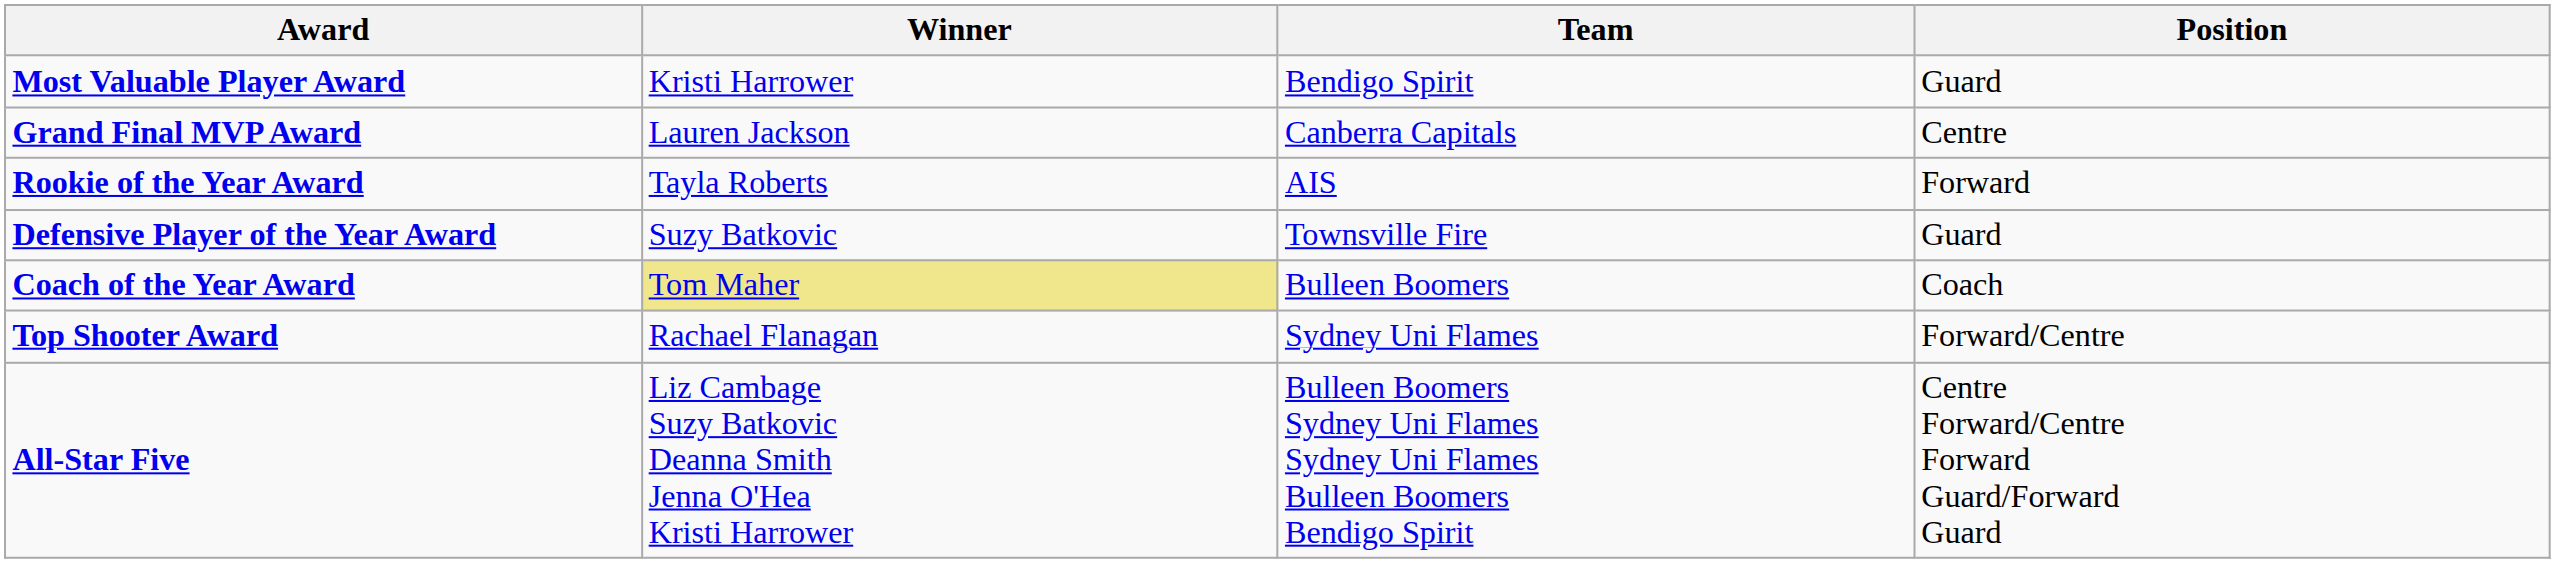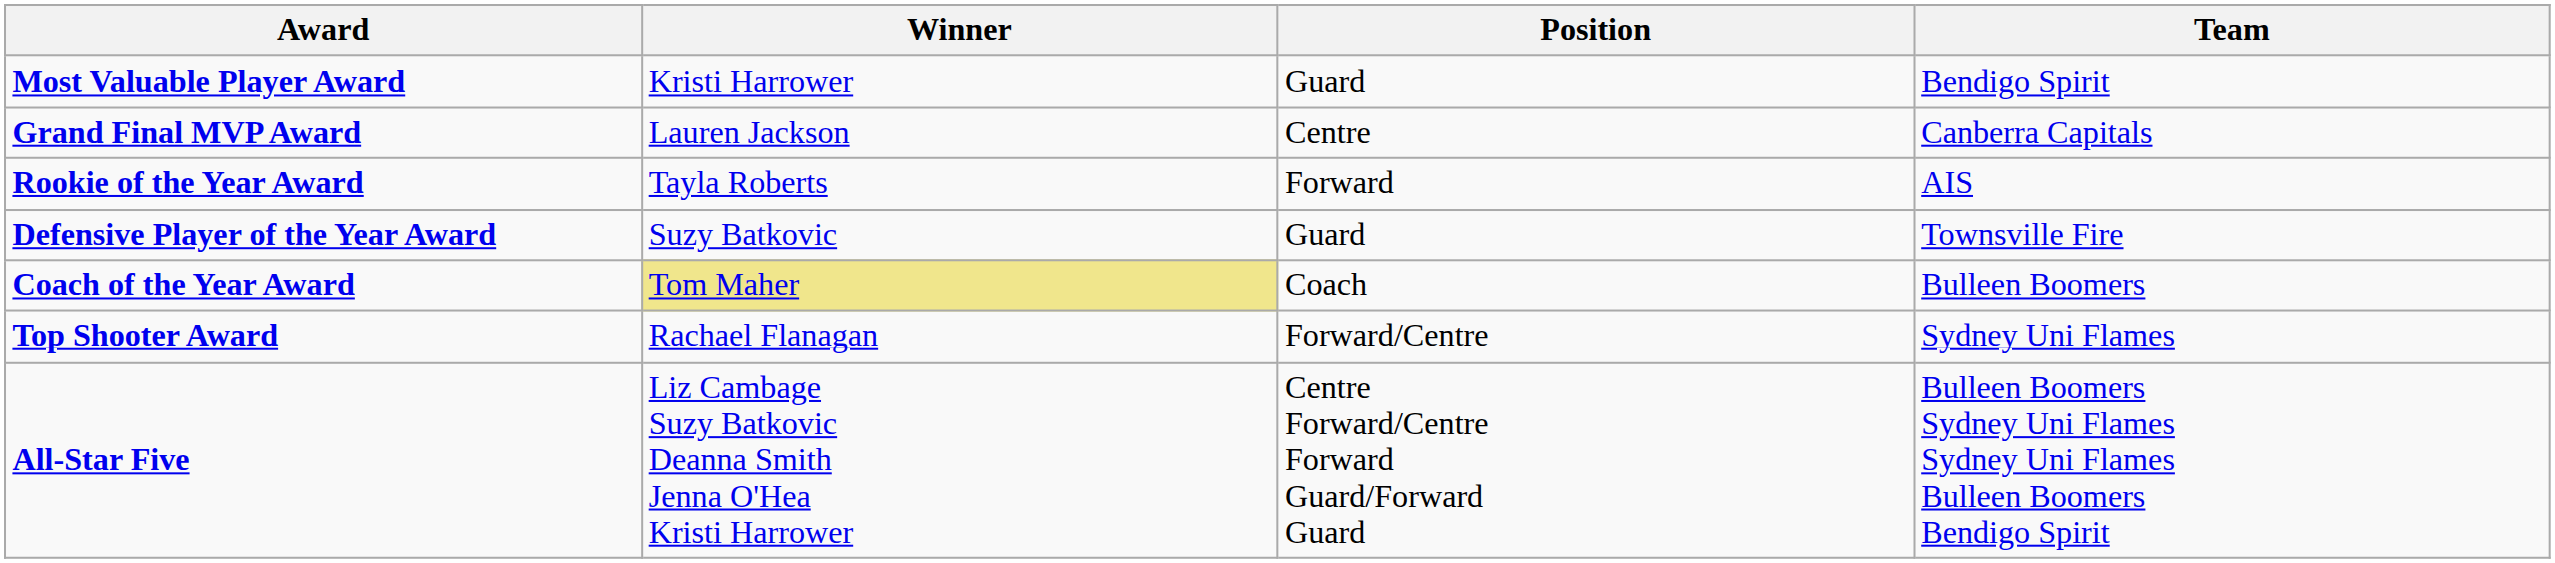 <table class="wikitable" style="width: 80%">
 <tr>
 <th width=125>Award</th>
 <th width=125>Winner</th>
+<th width=125>Position</th>
 <th width=125>Team</th>
-<th width=125>Position</th>
 </tr>
 <tr>
 <td><strong><a href='#'>Most Valuable Player Award</a></strong></td>
 <td><a href='#'>Kristi Harrower</a></td>
+<td>Guard</td>
 <td><a href='#'>Bendigo Spirit</a></td>
-<td>Guard</td>
 </tr>
 <tr>
 <td><strong><a href='#'>Grand Final MVP Award</a></strong></td>
 <td><a href='#'>Lauren Jackson</a></td>
+<td>Centre</td>
 <td><a href='#'>Canberra Capitals</a></td>
-<td>Centre</td>
 </tr>
 <tr>
 <td><strong><a href='#'>Rookie of the Year Award</a></strong></td>
 <td><a href='#'>Tayla Roberts</a></td>
+<td>Forward</td>
 <td><a href='#'>AIS</a></td>
-<td>Forward</td>
 </tr>
 <tr>
 <td><strong><a href='#'>Defensive Player of the Year Award</a></strong></td>
 <td><a href='#'>Suzy Batkovic</a></td>
+<td>Guard</td>
 <td><a href='#'>Townsville Fire</a></td>
-<td>Guard</td>
 </tr>
 <tr>
 <td><strong><a href='#'>Coach of the Year Award</a></strong></td>
 <td style="background: khaki;"><a href='#'>Tom Maher</a></td>
+<td>Coach</td>
 <td><a href='#'>Bulleen Boomers</a></td>
-<td>Coach</td>
 </tr>
 <tr>
 <td><strong><a href='#'>Top Shooter Award</a></strong></td>
 <td><a href='#'>Rachael Flanagan</a></td>
+<td>Forward/Centre</td>
 <td><a href='#'>Sydney Uni Flames</a></td>
-<td>Forward/Centre</td>
 </tr>
 <tr>
 <td><strong><a href='#'>All-Star Five</a></strong></td>
 <td><a href='#'>Liz Cambage</a>  <br> <a href='#'>Suzy Batkovic</a> <br> <a href='#'>Deanna Smith</a> <br> <a href='#'>Jenna O'Hea</a> <br> <a href='#'>Kristi Harrower</a></td>
+<td>Centre<br> Forward/Centre <br> Forward <br> Guard/Forward <br> Guard</td>
 <td><a href='#'>Bulleen Boomers</a> <br> <a href='#'>Sydney Uni Flames</a> <br> <a href='#'>Sydney Uni Flames</a> <br> <a href='#'>Bulleen Boomers</a> <br> <a href='#'>Bendigo Spirit</a></td>
-<td>Centre<br> Forward/Centre <br> Forward <br> Guard/Forward <br> Guard</td>
 </tr>
 </table>
